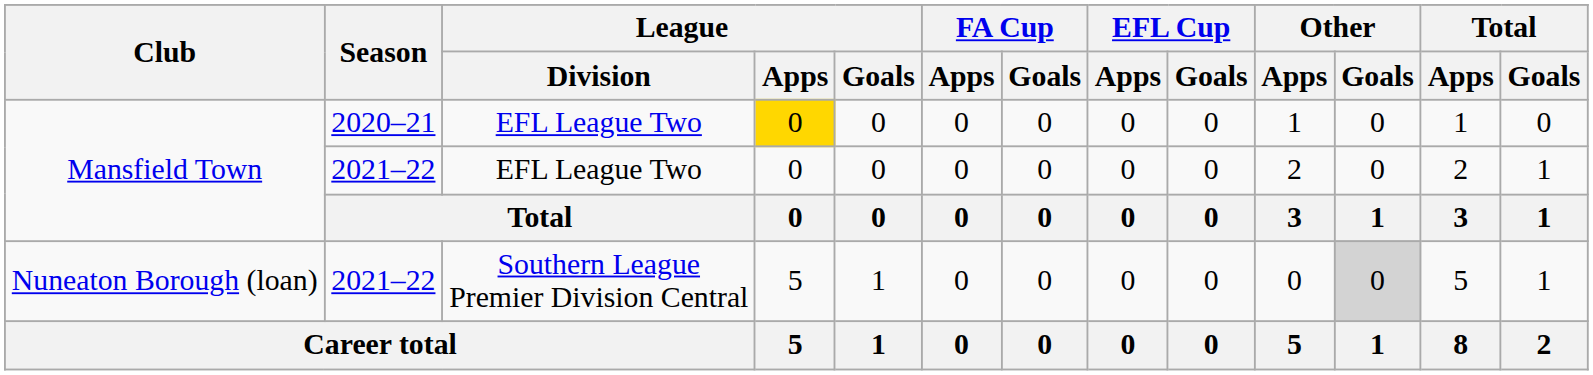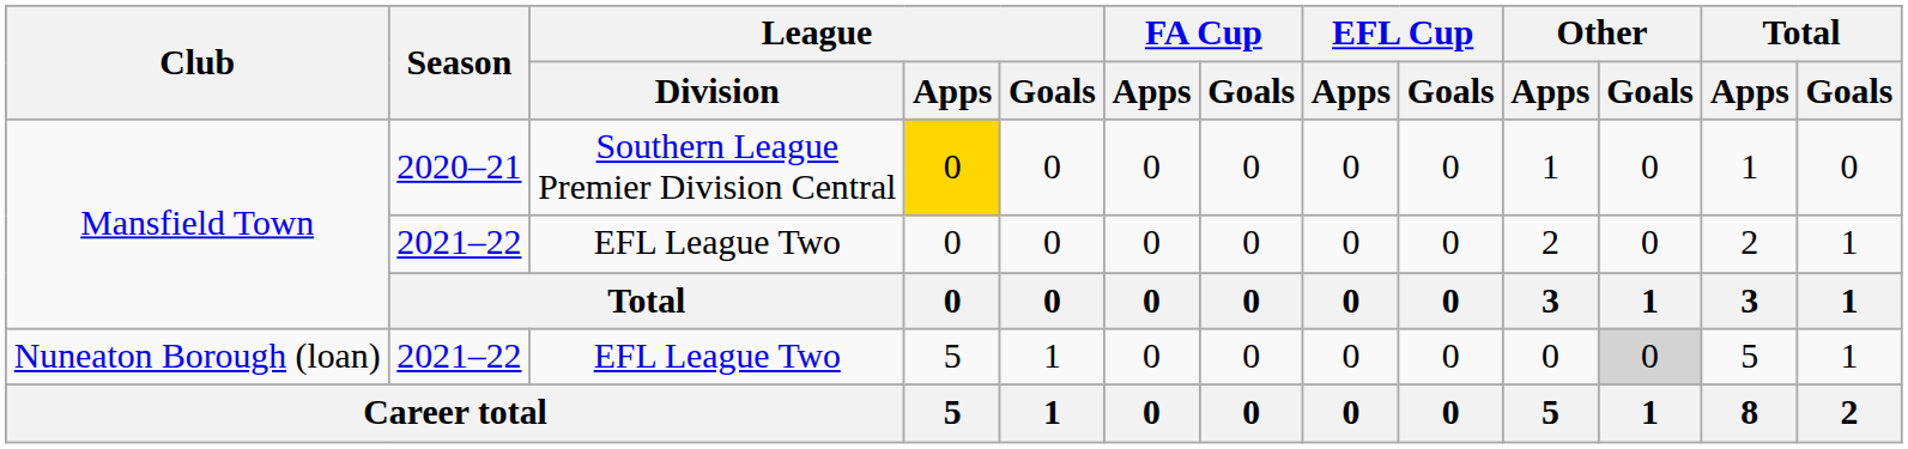 <table class="wikitable" style="text-align:center;">
 <tr>
 <th rowspan="2">Club</th>
 <th rowspan="2">Season</th>
 <th colspan="3">League</th>
 <th colspan="2"><a href='#'>FA Cup</a></th>
 <th colspan="2"><a href='#'>EFL Cup</a></th>
 <th colspan="2">Other</th>
 <th colspan="2">Total</th>
 </tr>
 <tr>
 <th>Division</th>
 <th>Apps</th>
 <th>Goals</th>
 <th>Apps</th>
 <th>Goals</th>
 <th>Apps</th>
 <th>Goals</th>
 <th>Apps</th>
 <th>Goals</th>
 <th>Apps</th>
 <th>Goals</th>
 </tr>
 <tr>
 <td rowspan="3"><a href='#'>Mansfield Town</a></td>
 <td><a href='#'>2020–21</a></td>
-<td><a href='#'>EFL League Two</a></td>
+<td><a href='#'>Southern League</a><br>Premier Division Central</td>
 <td style="background: gold;">0</td>
 <td>0</td>
 <td>0</td>
 <td>0</td>
 <td>0</td>
 <td>0</td>
 <td>1</td>
 <td>0</td>
 <td>1</td>
 <td>0</td>
 </tr>
 <tr>
 <td><a href='#'>2021–22</a></td>
 <td>EFL League Two</td>
 <td>0</td>
 <td>0</td>
 <td>0</td>
 <td>0</td>
 <td>0</td>
 <td>0</td>
 <td>2</td>
 <td>0</td>
 <td>2</td>
 <td>1</td>
 </tr>
 <tr>
 <th colspan="2">Total</th>
 <th>0</th>
 <th>0</th>
 <th>0</th>
 <th>0</th>
 <th>0</th>
 <th>0</th>
 <th>3</th>
 <th>1</th>
 <th>3</th>
 <th>1</th>
 </tr>
 <tr>
 <td><a href='#'>Nuneaton Borough</a> (loan)</td>
 <td><a href='#'>2021–22</a></td>
-<td><a href='#'>Southern League</a><br>Premier Division Central</td>
+<td><a href='#'>EFL League Two</a></td>
 <td>5</td>
 <td>1</td>
 <td>0</td>
 <td>0</td>
 <td>0</td>
 <td>0</td>
 <td>0</td>
 <td style="background: lightgrey;">0</td>
 <td>5</td>
 <td>1</td>
 </tr>
 <tr>
 <th colspan="3">Career total</th>
 <th>5</th>
 <th>1</th>
 <th>0</th>
 <th>0</th>
 <th>0</th>
 <th>0</th>
 <th>5</th>
 <th>1</th>
 <th>8</th>
 <th>2</th>
 </tr>
 </table>
